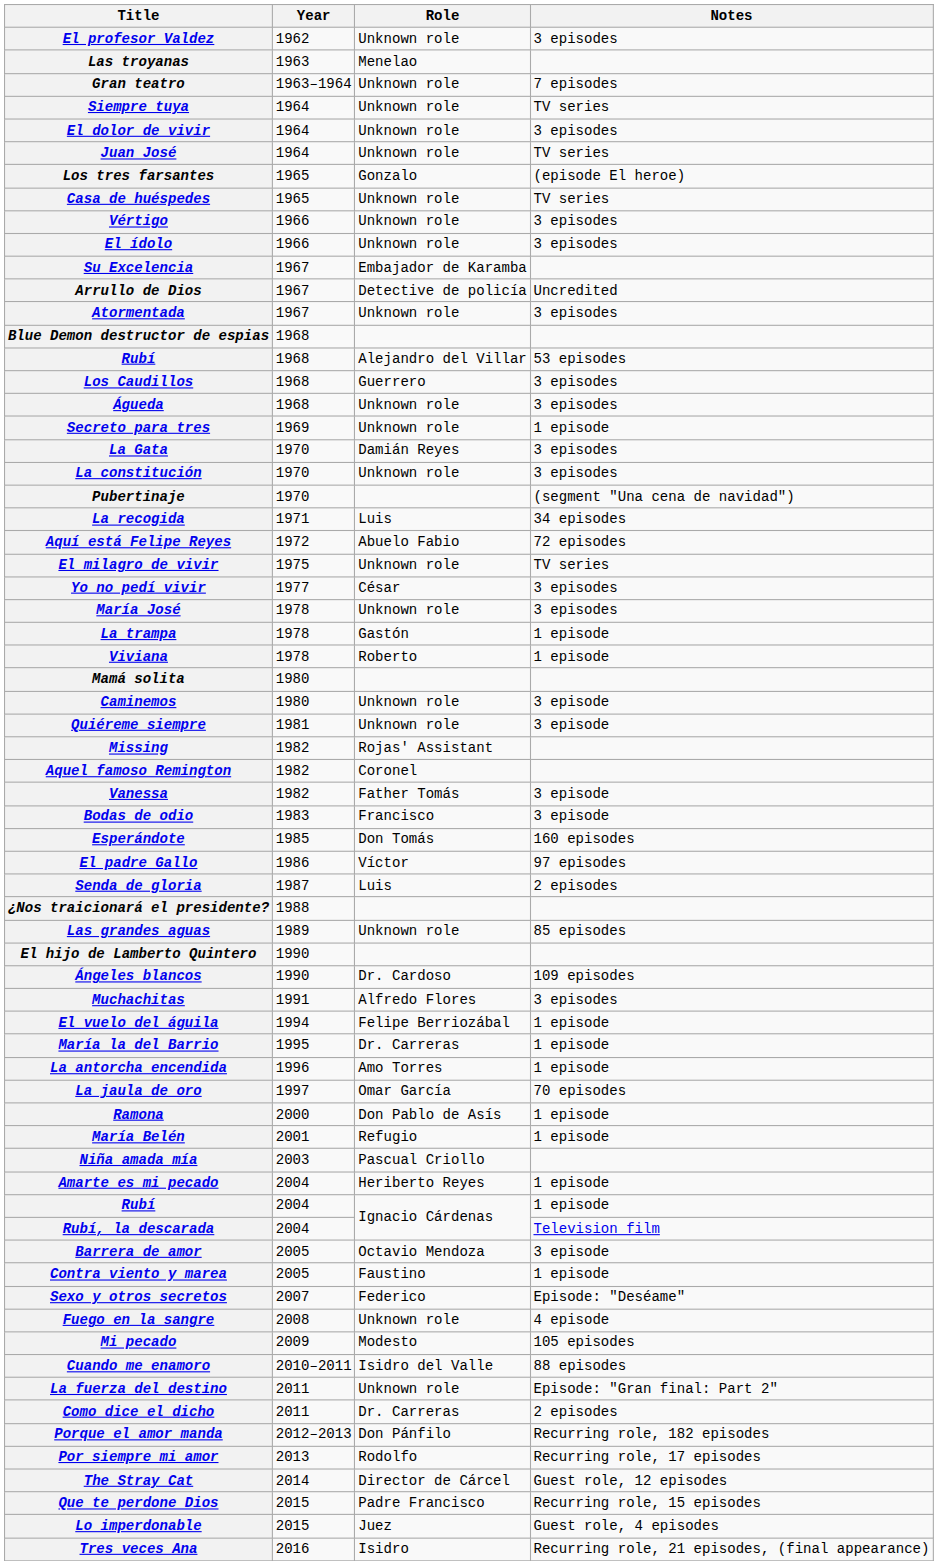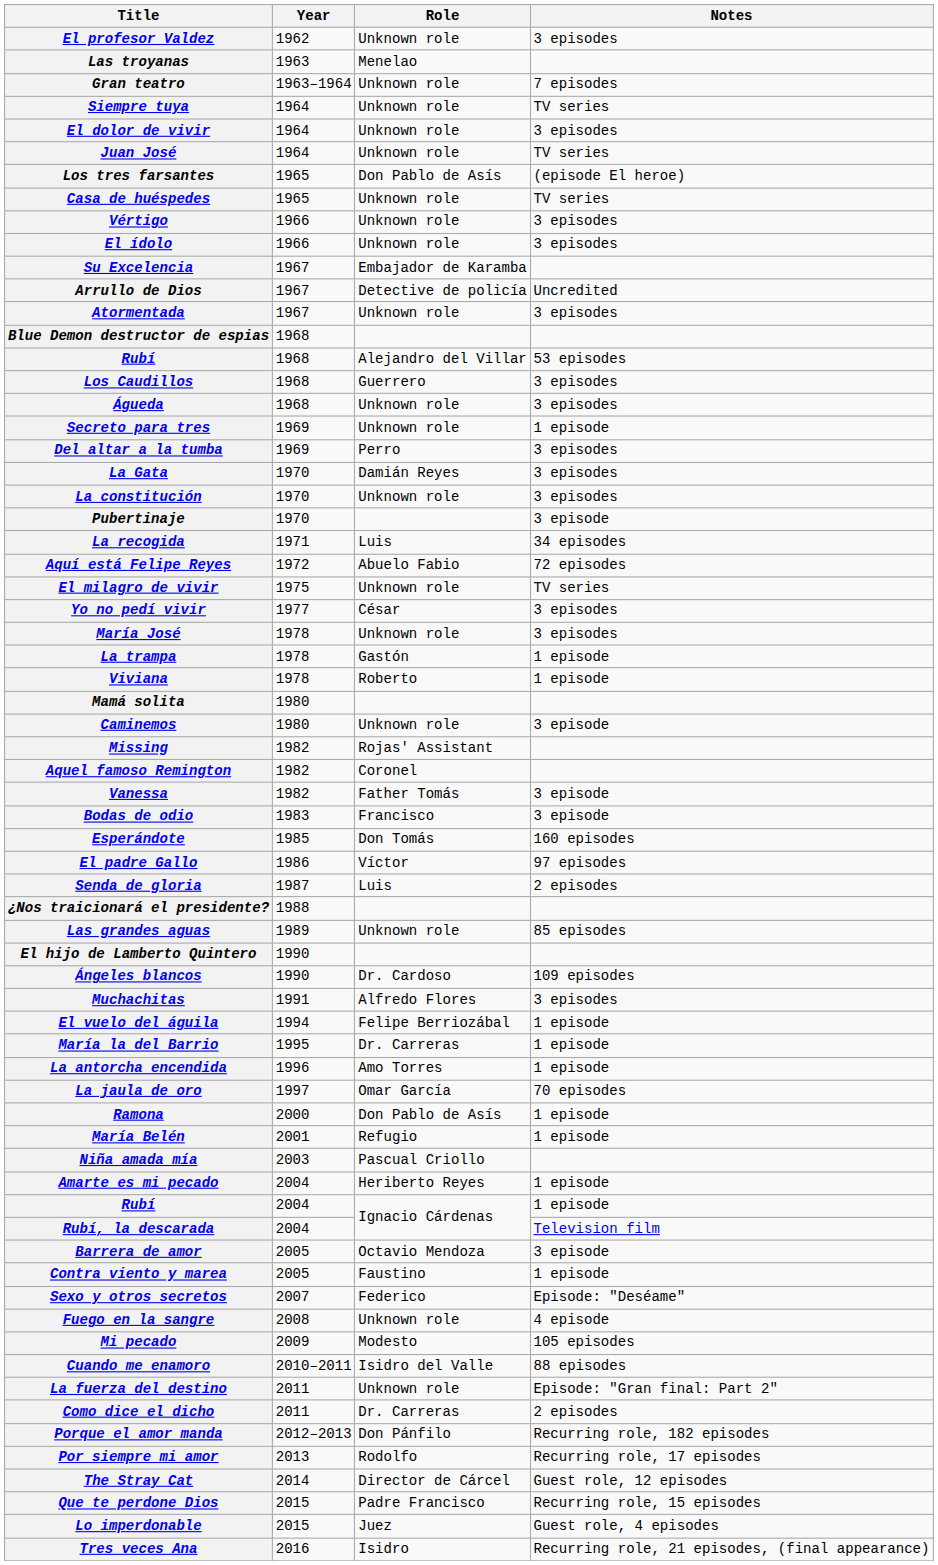 <table class="wikitable plainrowheaders sortable">
 <tr>
 <th scope="col">Title</th>
 <th scope="col">Year</th>
 <th scope="col" class="unsortable">Role</th>
 <th scope="col" class="unsortable">Notes</th>
 </tr>
 <tr>
 <th scope=row><em><a href='#'>El profesor Valdez</a></em></th>
 <td>1962</td>
 <td>Unknown role</td>
 <td>3 episodes</td>
 </tr>
 <tr>
 <th scope=row><em>Las troyanas</em></th>
 <td>1963</td>
 <td>Menelao</td>
 <td></td>
 </tr>
 <tr>
 <th scope=row><em>Gran teatro</em></th>
 <td>1963–1964</td>
 <td>Unknown role</td>
 <td>7 episodes</td>
 </tr>
 <tr>
 <th scope=row><em><a href='#'>Siempre tuya</a></em></th>
 <td>1964</td>
 <td>Unknown role</td>
 <td>TV series</td>
 </tr>
 <tr>
 <th scope=row><em><a href='#'>El dolor de vivir</a></em></th>
 <td>1964</td>
 <td>Unknown role</td>
 <td>3 episodes</td>
 </tr>
 <tr>
 <th scope=row><em><a href='#'>Juan José</a></em></th>
 <td>1964</td>
 <td>Unknown role</td>
 <td>TV series</td>
 </tr>
 <tr>
 <th scope=row><em>Los tres farsantes</em></th>
 <td>1965</td>
-<td>Gonzalo</td>
+<td>Don Pablo de Asís</td>
 <td>(episode El heroe)</td>
 </tr>
 <tr>
 <th scope=row><em><a href='#'>Casa de huéspedes</a></em></th>
 <td>1965</td>
 <td>Unknown role</td>
 <td>TV series</td>
 </tr>
 <tr>
 <th scope=row><em><a href='#'>Vértigo</a></em></th>
 <td>1966</td>
 <td>Unknown role</td>
 <td>3 episodes</td>
 </tr>
 <tr>
 <th scope=row><em><a href='#'>El ídolo</a></em></th>
 <td>1966</td>
 <td>Unknown role</td>
 <td>3 episodes</td>
 </tr>
 <tr>
 <th scope=row><em><a href='#'>Su Excelencia</a></em></th>
 <td>1967</td>
 <td>Embajador de Karamba</td>
 <td></td>
 </tr>
 <tr>
 <th scope=row><em>Arrullo de Dios</em></th>
 <td>1967</td>
 <td>Detective de policía</td>
 <td>Uncredited</td>
 </tr>
 <tr>
 <th scope=row><em><a href='#'>Atormentada</a></em></th>
 <td>1967</td>
 <td>Unknown role</td>
 <td>3 episodes</td>
 </tr>
 <tr>
 <th scope=row><em>Blue Demon destructor de espias</em></th>
 <td>1968</td>
 <td></td>
 <td></td>
 </tr>
 <tr>
 <th scope=row><em><a href='#'>Rubí</a></em></th>
 <td>1968</td>
 <td>Alejandro del Villar</td>
 <td>53 episodes</td>
 </tr>
 <tr>
 <th scope=row><em><a href='#'>Los Caudillos</a></em></th>
 <td>1968</td>
 <td>Guerrero</td>
 <td>3 episodes</td>
 </tr>
 <tr>
 <th scope=row><em><a href='#'>Águeda</a></em></th>
 <td>1968</td>
 <td>Unknown role</td>
 <td>3 episodes</td>
 </tr>
 <tr>
 <th scope=row><em><a href='#'>Secreto para tres</a></em></th>
 <td>1969</td>
 <td>Unknown role</td>
 <td>1 episode</td>
 </tr>
 <tr>
+<th scope=row><em><a href='#'>Del altar a la tumba</a></em></th>
+<td>1969</td>
+<td>Perro</td>
+<td>3 episodes</td>
+</tr>
+<tr>
 <th scope=row><em><a href='#'>La Gata</a></em></th>
 <td>1970</td>
 <td>Damián Reyes</td>
 <td>3 episodes</td>
 </tr>
 <tr>
 <th scope=row><em><a href='#'>La constitución</a></em></th>
 <td>1970</td>
 <td>Unknown role</td>
 <td>3 episodes</td>
 </tr>
 <tr>
 <th scope=row><em>Pubertinaje</em></th>
 <td>1970</td>
 <td></td>
-<td>(segment "Una cena de navidad")</td>
+<td>3 episode</td>
 </tr>
 <tr>
 <th scope=row><em><a href='#'>La recogida</a></em></th>
 <td>1971</td>
 <td>Luis</td>
 <td>34 episodes</td>
 </tr>
 <tr>
 <th scope=row><em><a href='#'>Aquí está Felipe Reyes</a></em></th>
 <td>1972</td>
 <td>Abuelo Fabio</td>
 <td>72 episodes</td>
 </tr>
 <tr>
 <th scope=row><em><a href='#'>El milagro de vivir</a></em></th>
 <td>1975</td>
 <td>Unknown role</td>
 <td>TV series</td>
 </tr>
 <tr>
 <th scope=row><em><a href='#'>Yo no pedí vivir</a></em></th>
 <td>1977</td>
 <td>César</td>
 <td>3 episodes</td>
 </tr>
 <tr>
 <th scope=row><em><a href='#'>María José</a></em></th>
 <td>1978</td>
 <td>Unknown role</td>
 <td>3 episodes</td>
 </tr>
 <tr>
 <th scope=row><em><a href='#'>La trampa</a></em></th>
 <td>1978</td>
 <td>Gastón</td>
 <td>1 episode</td>
 </tr>
 <tr>
 <th scope=row><em><a href='#'>Viviana</a></em></th>
 <td>1978</td>
 <td>Roberto</td>
 <td>1 episode</td>
 </tr>
 <tr>
 <th scope=row><em>Mamá solita</em></th>
 <td>1980</td>
 <td></td>
 <td></td>
 </tr>
 <tr>
 <th scope=row><em><a href='#'>Caminemos</a></em></th>
 <td>1980</td>
-<td>Unknown role</td>
-<td>3 episode</td>
-</tr>
-<tr>
-<th scope=row><em><a href='#'>Quiéreme siempre</a></em></th>
-<td>1981</td>
 <td>Unknown role</td>
 <td>3 episode</td>
 </tr>
 <tr>
 <th scope=row><em><a href='#'>Missing</a></em></th>
 <td>1982</td>
 <td>Rojas' Assistant</td>
 <td></td>
 </tr>
 <tr>
 <th scope=row><em><a href='#'>Aquel famoso Remington</a></em></th>
 <td>1982</td>
 <td>Coronel</td>
 <td></td>
 </tr>
 <tr>
 <th scope=row><em><a href='#'>Vanessa</a></em></th>
 <td>1982</td>
 <td>Father Tomás</td>
 <td>3 episode</td>
 </tr>
 <tr>
 <th scope=row><em><a href='#'>Bodas de odio</a></em></th>
 <td>1983</td>
 <td>Francisco</td>
 <td>3 episode</td>
 </tr>
 <tr>
 <th scope=row><em><a href='#'>Esperándote</a></em></th>
 <td>1985</td>
 <td>Don Tomás</td>
 <td>160 episodes</td>
 </tr>
 <tr>
 <th scope=row><em><a href='#'>El padre Gallo</a></em></th>
 <td>1986</td>
 <td>Víctor</td>
 <td>97 episodes</td>
 </tr>
 <tr>
 <th scope=row><em><a href='#'>Senda de gloria</a></em></th>
 <td>1987</td>
 <td>Luis</td>
 <td>2 episodes</td>
 </tr>
 <tr>
 <th scope=row><em>¿Nos traicionará el presidente?</em></th>
 <td>1988</td>
 <td></td>
 <td></td>
 </tr>
 <tr>
 <th scope=row><em><a href='#'>Las grandes aguas</a></em></th>
 <td>1989</td>
 <td>Unknown role</td>
 <td>85 episodes</td>
 </tr>
 <tr>
 <th scope=row><em>El hijo de Lamberto Quintero</em></th>
 <td>1990</td>
 <td></td>
 <td></td>
 </tr>
 <tr>
 <th scope=row><em><a href='#'>Ángeles blancos</a></em></th>
 <td>1990</td>
 <td>Dr. Cardoso</td>
 <td>109 episodes</td>
 </tr>
 <tr>
 <th scope=row><em><a href='#'>Muchachitas</a></em></th>
 <td>1991</td>
 <td>Alfredo Flores</td>
 <td>3 episodes</td>
 </tr>
 <tr>
 <th scope=row><em><a href='#'>El vuelo del águila</a></em></th>
 <td>1994</td>
 <td>Felipe Berriozábal</td>
 <td>1 episode</td>
 </tr>
 <tr>
 <th scope=row><em><a href='#'>María la del Barrio</a></em></th>
 <td>1995</td>
 <td>Dr. Carreras</td>
 <td>1 episode</td>
 </tr>
 <tr>
 <th scope=row><em><a href='#'>La antorcha encendida</a></em></th>
 <td>1996</td>
 <td>Amo Torres</td>
 <td>1 episode</td>
 </tr>
 <tr>
 <th scope=row><em><a href='#'>La jaula de oro</a></em></th>
 <td>1997</td>
 <td>Omar García</td>
 <td>70 episodes</td>
 </tr>
 <tr>
 <th scope=row><em><a href='#'>Ramona</a></em></th>
 <td>2000</td>
 <td>Don Pablo de Asís</td>
 <td>1 episode</td>
 </tr>
 <tr>
 <th scope=row><em><a href='#'>María Belén</a></em></th>
 <td>2001</td>
 <td>Refugio</td>
 <td>1 episode</td>
 </tr>
 <tr>
 <th scope=row><em><a href='#'>Niña amada mía</a></em></th>
 <td>2003</td>
 <td>Pascual Criollo</td>
 <td></td>
 </tr>
 <tr>
 <th scope=row><em><a href='#'>Amarte es mi pecado</a></em></th>
 <td>2004</td>
 <td>Heriberto Reyes</td>
 <td>1 episode</td>
 </tr>
 <tr>
 <th scope=row><em><a href='#'>Rubí</a></em></th>
 <td>2004</td>
 <td rowspan="2">Ignacio Cárdenas</td>
 <td>1 episode</td>
 </tr>
 <tr>
 <th scope=row><em><a href='#'>Rubí, la descarada</a></em></th>
 <td>2004</td>
 <td><a href='#'>Television film</a></td>
 </tr>
 <tr>
 <th scope=row><em><a href='#'>Barrera de amor</a></em></th>
 <td>2005</td>
 <td>Octavio Mendoza</td>
 <td>3 episode</td>
 </tr>
 <tr>
 <th scope=row><em><a href='#'>Contra viento y marea</a></em></th>
 <td>2005</td>
 <td>Faustino</td>
 <td>1 episode</td>
 </tr>
 <tr>
 <th scope=row><em><a href='#'>Sexo y otros secretos</a></em></th>
 <td>2007</td>
 <td>Federico</td>
 <td>Episode: "Deséame"</td>
 </tr>
 <tr>
 <th scope=row><em><a href='#'>Fuego en la sangre</a></em></th>
 <td>2008</td>
 <td>Unknown role</td>
 <td>4 episode</td>
 </tr>
 <tr>
 <th scope=row><em><a href='#'>Mi pecado</a></em></th>
 <td>2009</td>
 <td>Modesto</td>
 <td>105 episodes</td>
 </tr>
 <tr>
 <th scope=row><em><a href='#'>Cuando me enamoro</a></em></th>
 <td>2010–2011</td>
 <td>Isidro del Valle</td>
 <td>88 episodes</td>
 </tr>
 <tr>
 <th scope=row><em><a href='#'>La fuerza del destino</a></em></th>
 <td>2011</td>
 <td>Unknown role</td>
 <td>Episode: "Gran final: Part 2"</td>
 </tr>
 <tr>
 <th scope=row><em><a href='#'>Como dice el dicho</a></em></th>
 <td>2011</td>
 <td>Dr. Carreras</td>
 <td>2 episodes</td>
 </tr>
 <tr>
 <th scope=row><em><a href='#'>Porque el amor manda</a></em></th>
 <td>2012–2013</td>
 <td>Don Pánfilo</td>
 <td>Recurring role, 182 episodes</td>
 </tr>
 <tr>
 <th scope=row><em><a href='#'>Por siempre mi amor</a></em></th>
 <td>2013</td>
 <td>Rodolfo</td>
 <td>Recurring role, 17 episodes</td>
 </tr>
 <tr>
 <th scope=row><em><a href='#'>The Stray Cat</a></em></th>
 <td>2014</td>
 <td>Director de Cárcel</td>
 <td>Guest role, 12 episodes</td>
 </tr>
 <tr>
 <th scope=row><em><a href='#'>Que te perdone Dios</a></em></th>
 <td>2015</td>
 <td>Padre Francisco</td>
 <td>Recurring role, 15 episodes</td>
 </tr>
 <tr>
 <th scope=row><em><a href='#'>Lo imperdonable</a></em></th>
 <td>2015</td>
 <td>Juez</td>
 <td>Guest role, 4 episodes</td>
 </tr>
 <tr>
 <th scope=row><em><a href='#'>Tres veces Ana</a></em></th>
 <td>2016</td>
 <td>Isidro</td>
 <td>Recurring role, 21 episodes, (final appearance)</td>
 </tr>
 </table>
